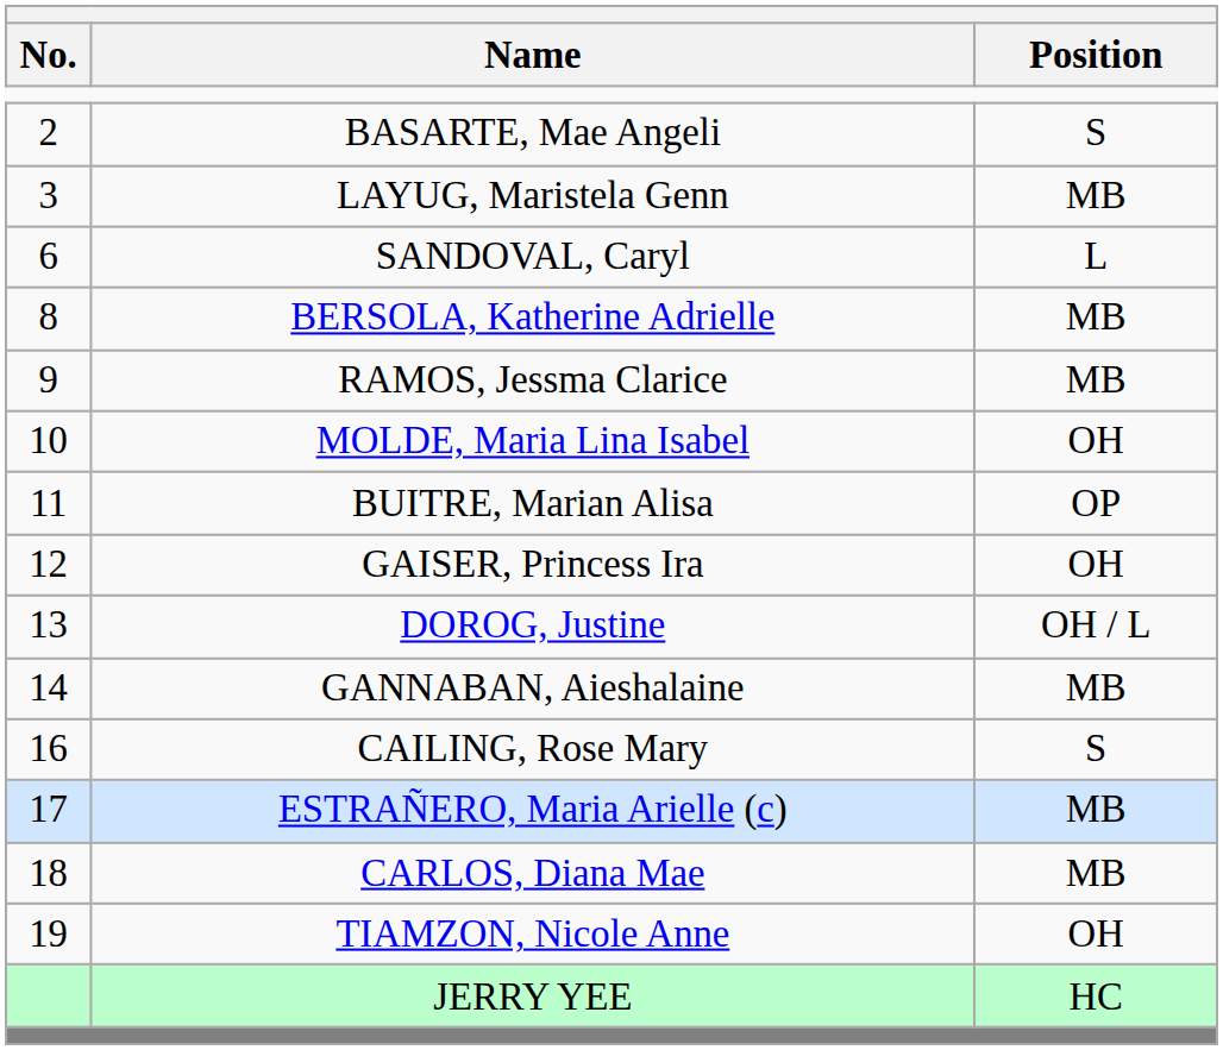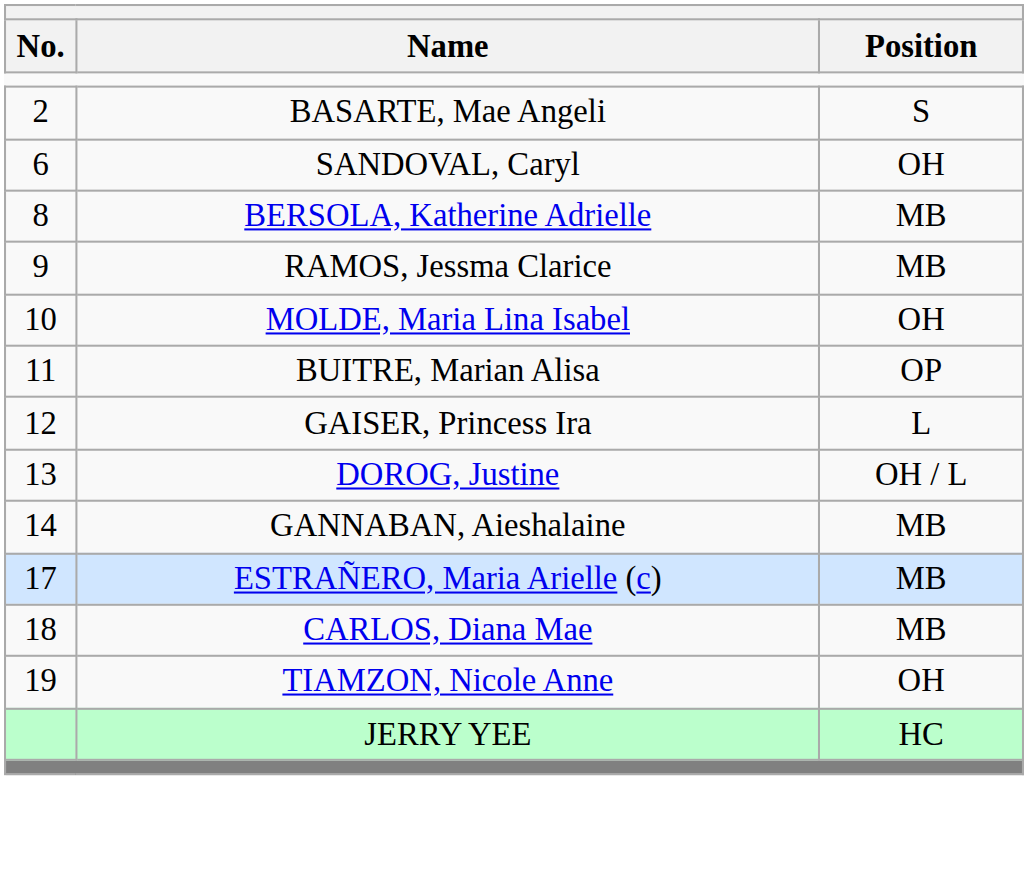 <table class='wikitable mw-collapsible mw-collapsed' style="text-align: center; width: 500px; border: none">
 <tr>
 <th style='text-align: center;' colspan=3></th>
 </tr>
 <tr>
 <th style='width: 7%;'>No.</th>
 <th>Name</th>
 <th style='width: 20%;'>Position</th>
 </tr>
 <tr>
 <td style='border: none;'></td>
 </tr>
 <tr>
 <td>2</td>
 <td>BASARTE, Mae Angeli</td>
 <td>S</td>
 </tr>
 <tr>
-<td>3</td>
-<td>LAYUG, Maristela Genn</td>
-<td>MB</td>
-</tr>
-<tr>
 <td>6</td>
 <td>SANDOVAL, Caryl</td>
-<td>L</td>
+<td>OH</td>
 </tr>
 <tr>
 <td>8</td>
 <td><a href='#'>BERSOLA, Katherine Adrielle</a></td>
 <td>MB</td>
 </tr>
 <tr>
 <td>9</td>
 <td>RAMOS, Jessma Clarice</td>
 <td>MB</td>
 </tr>
 <tr>
 <td>10</td>
 <td><a href='#'>MOLDE, Maria Lina Isabel</a></td>
 <td>OH</td>
 </tr>
 <tr>
 <td>11</td>
 <td>BUITRE, Marian Alisa</td>
 <td>OP</td>
 </tr>
 <tr>
 <td>12</td>
 <td>GAISER, Princess Ira</td>
-<td>OH</td>
+<td>L</td>
 </tr>
 <tr>
 <td>13</td>
 <td><a href='#'>DOROG, Justine</a></td>
 <td>OH / L</td>
 </tr>
 <tr>
 <td>14</td>
 <td>GANNABAN, Aieshalaine</td>
 <td>MB</td>
-</tr>
-<tr>
-<td>16</td>
-<td>CAILING, Rose Mary</td>
-<td>S</td>
 </tr>
 <tr style="background:#D0E6FF">
 <td>17</td>
 <td><a href='#'>ESTRAÑERO, Maria Arielle</a> (<a href='#'>c</a>)</td>
 <td>MB</td>
 </tr>
 <tr>
 <td>18</td>
 <td><a href='#'>CARLOS, Diana Mae</a></td>
 <td>MB</td>
 </tr>
 <tr>
 <td>19</td>
 <td><a href='#'>TIAMZON, Nicole Anne</a></td>
 <td>OH</td>
 </tr>
 <tr style="background:#BBFFCC">
 <td></td>
 <td>JERRY YEE</td>
 <td>HC</td>
 </tr>
 <tr>
 <th style='background: grey;' colspan=3></th>
 </tr>
 </table>
